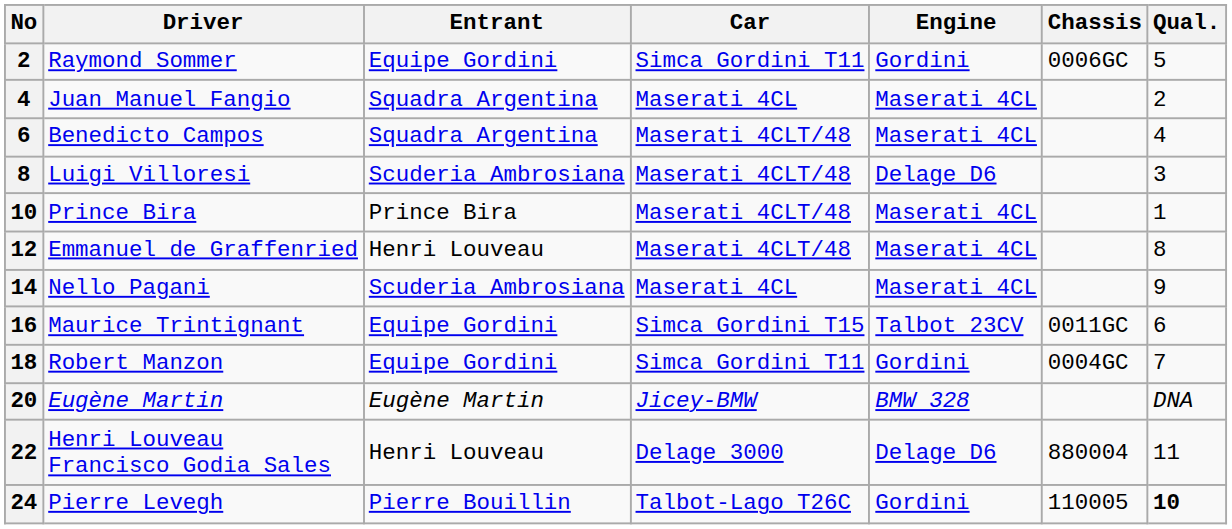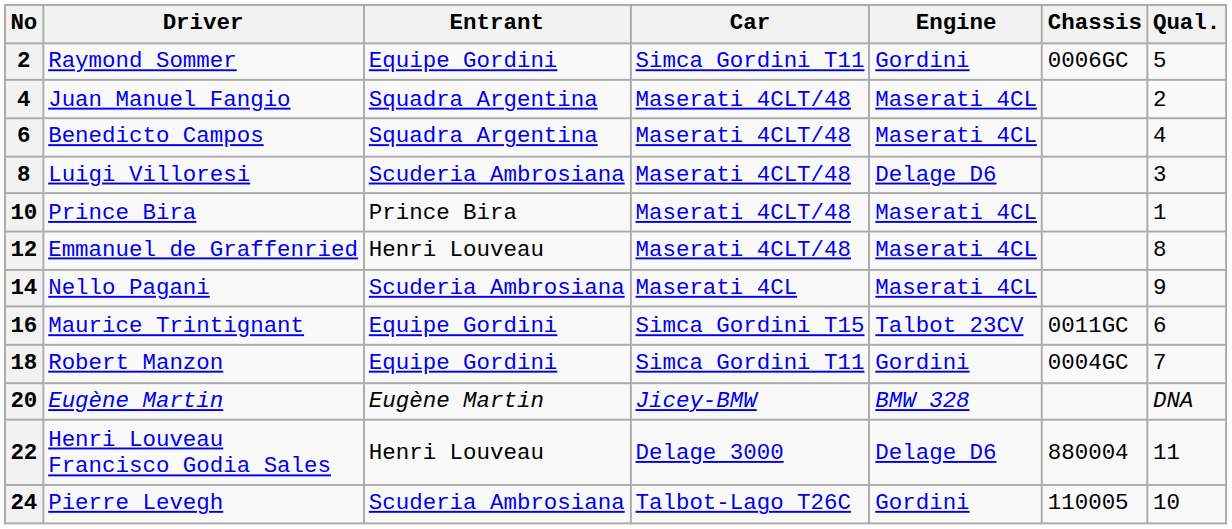 <table class="wikitable" style="font-size:90%">
 <tr>
 <th>No</th>
 <th>Driver</th>
 <th>Entrant</th>
 <th>Car</th>
 <th>Engine</th>
 <th>Chassis</th>
 <th>Qual.</th>
 </tr>
 <tr>
 <th>2</th>
 <td> <a href='#'>Raymond Sommer</a></td>
 <td><a href='#'>Equipe Gordini</a></td>
 <td><a href='#'>Simca Gordini T11</a></td>
 <td><a href='#'>Gordini</a></td>
 <td>0006GC</td>
 <td>5</td>
 </tr>
 <tr>
 <th>4</th>
 <td> <a href='#'>Juan Manuel Fangio</a></td>
 <td><a href='#'>Squadra Argentina</a></td>
-<td><a href='#'>Maserati 4CL</a></td>
+<td><a href='#'>Maserati 4CLT/48</a></td>
 <td><a href='#'>Maserati 4CL</a></td>
 <td></td>
 <td>2</td>
 </tr>
 <tr>
 <th>6</th>
 <td> <a href='#'>Benedicto Campos</a></td>
 <td><a href='#'>Squadra Argentina</a></td>
 <td><a href='#'>Maserati 4CLT/48</a></td>
 <td><a href='#'>Maserati 4CL</a></td>
 <td></td>
 <td>4</td>
 </tr>
 <tr>
 <th>8</th>
 <td> <a href='#'>Luigi Villoresi</a></td>
 <td><a href='#'>Scuderia Ambrosiana</a></td>
 <td><a href='#'>Maserati 4CLT/48</a></td>
 <td><a href='#'>Delage D6</a></td>
 <td></td>
 <td>3</td>
 </tr>
 <tr>
 <th>10</th>
 <td> <a href='#'>Prince Bira</a></td>
 <td>Prince Bira</td>
 <td><a href='#'>Maserati 4CLT/48</a></td>
 <td><a href='#'>Maserati 4CL</a></td>
 <td></td>
 <td>1</td>
 </tr>
 <tr>
 <th>12</th>
 <td> <a href='#'>Emmanuel de Graffenried</a></td>
 <td>Henri Louveau</td>
 <td><a href='#'>Maserati 4CLT/48</a></td>
 <td><a href='#'>Maserati 4CL</a></td>
 <td></td>
 <td>8</td>
 </tr>
 <tr>
 <th>14</th>
 <td> <a href='#'>Nello Pagani</a></td>
 <td><a href='#'>Scuderia Ambrosiana</a></td>
 <td><a href='#'>Maserati 4CL</a></td>
 <td><a href='#'>Maserati 4CL</a></td>
 <td></td>
 <td>9</td>
 </tr>
 <tr>
 <th>16</th>
 <td> <a href='#'>Maurice Trintignant</a></td>
 <td><a href='#'>Equipe Gordini</a></td>
 <td><a href='#'>Simca Gordini T15</a></td>
 <td><a href='#'>Talbot 23CV</a></td>
 <td>0011GC</td>
 <td>6</td>
 </tr>
 <tr>
 <th>18</th>
 <td> <a href='#'>Robert Manzon</a></td>
 <td><a href='#'>Equipe Gordini</a></td>
 <td><a href='#'>Simca Gordini T11</a></td>
 <td><a href='#'>Gordini</a></td>
 <td>0004GC</td>
 <td>7</td>
 </tr>
 <tr>
 <th>20</th>
 <td> <em><a href='#'>Eugène Martin</a></em></td>
 <td><em>Eugène Martin</em></td>
 <td><em><a href='#'>Jicey-BMW</a></em></td>
 <td><em><a href='#'>BMW 328</a></em></td>
 <td></td>
 <td><em>DNA</em></td>
 </tr>
 <tr>
 <th>22</th>
 <td> <a href='#'>Henri Louveau</a><br> <a href='#'>Francisco Godia Sales</a></td>
 <td>Henri Louveau</td>
 <td><a href='#'>Delage 3000</a></td>
 <td><a href='#'>Delage D6</a></td>
 <td>880004</td>
 <td>11</td>
 </tr>
 <tr>
 <th>24</th>
 <td> <a href='#'>Pierre Levegh</a></td>
-<td><a href='#'>Pierre Bouillin</a></td>
+<td><a href='#'>Scuderia Ambrosiana</a></td>
 <td><a href='#'>Talbot-Lago T26C</a></td>
 <td><a href='#'>Gordini</a></td>
 <td>110005</td>
-<td><strong>10</strong></td>
+<td>10</td>
 </tr>
 </table>
